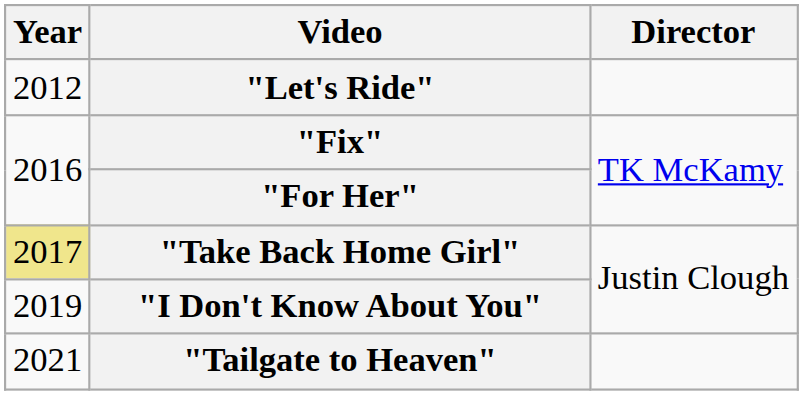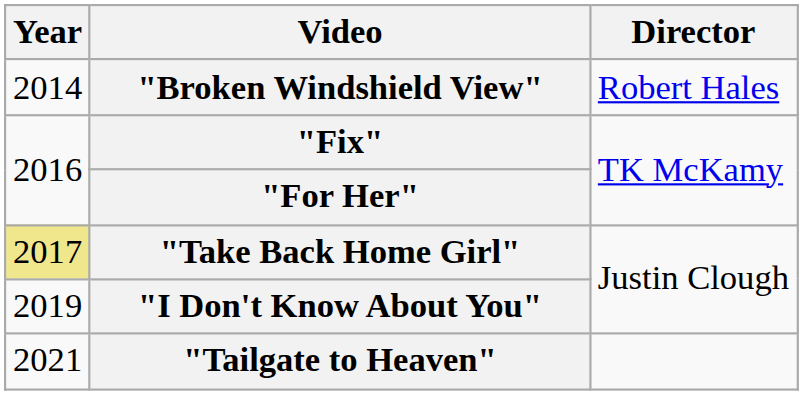 <table class="wikitable plainrowheaders">
 <tr>
 <th>Year</th>
 <th style="width:14em;">Video</th>
 <th>Director</th>
 </tr>
 <tr>
-<td>2012</td>
-<th scope="row">"Let's Ride"</th>
-<td></td>
+<td>2014</td>
+<th scope="row">"Broken Windshield View"</th>
+<td><a href='#'>Robert Hales</a></td>
 </tr>
 <tr>
 <td rowspan="2">2016</td>
 <th scope="row">"Fix"</th>
 <td rowspan="2"><a href='#'>TK McKamy</a></td>
 </tr>
 <tr>
 <th scope="row">"For Her"</th>
 </tr>
 <tr>
 <td style="background: khaki;">2017</td>
 <th scope="row">"Take Back Home Girl"<br></th>
 <td rowspan=2>Justin Clough</td>
 </tr>
 <tr>
 <td>2019</td>
 <th scope="row">"I Don't Know About You"</th>
 </tr>
 <tr>
 <td>2021</td>
 <th scope="row">"Tailgate to Heaven"<br></th>
 <td></td>
 </tr>
 </table>
